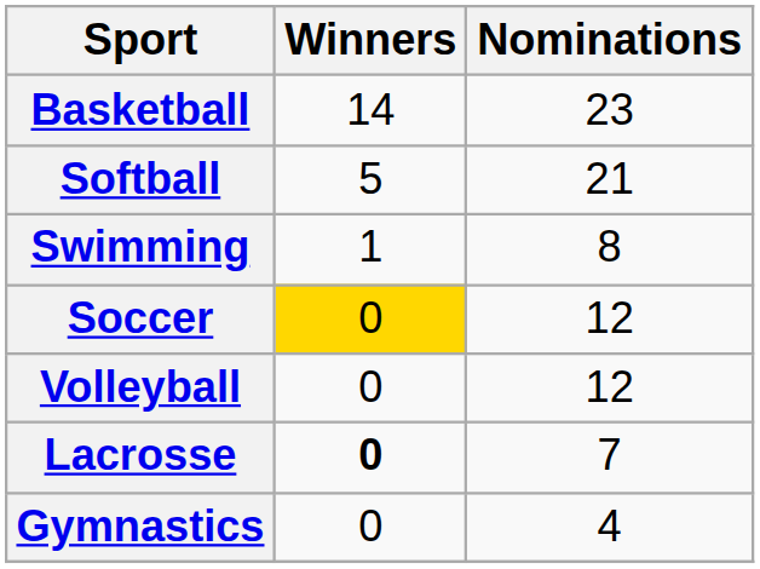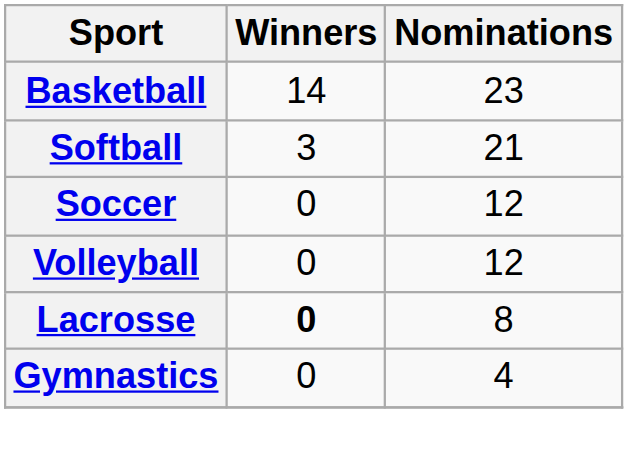 <table class="sortable wikitable plainrowheaders" style="text-align:center">
 <tr>
 <th scope=col>Sport</th>
 <th scope=col data-sort-type=number>Winners</th>
 <th scope=col data-sort-type=number>Nominations</th>
 </tr>
 <tr>
 <th scope="row"><a href='#'>Basketball</a></th>
 <td>14</td>
 <td>23</td>
 </tr>
 <tr>
 <th scope="row"><a href='#'>Softball</a></th>
-<td>5</td>
+<td>3</td>
 <td>21</td>
 </tr>
 <tr>
-<th scope="row"><a href='#'>Swimming</a></th>
-<td>1</td>
-<td>8</td>
-</tr>
-<tr>
 <th scope="row"><a href='#'>Soccer</a></th>
-<td style="background: gold;">0</td>
+<td>0</td>
 <td>12</td>
 </tr>
 <tr>
 <th scope="row"><a href='#'>Volleyball</a></th>
 <td>0</td>
 <td>12</td>
 </tr>
 <tr>
 <th scope="row"><a href='#'>Lacrosse</a></th>
 <td><strong>0</strong></td>
-<td>7</td>
+<td>8</td>
 </tr>
 <tr>
 <th scope="row"><a href='#'>Gymnastics</a></th>
 <td>0</td>
 <td>4</td>
 </tr>
 <tr>
 </tr>
 </table>
